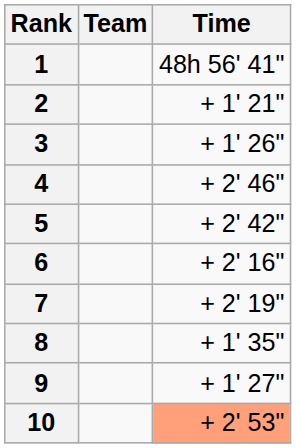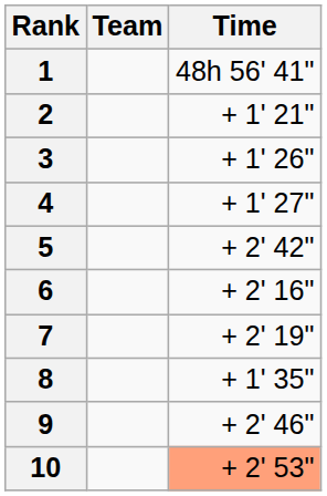 <table class="wikitable">
 <tr>
 <th scope="col">Rank</th>
 <th scope="col">Team</th>
 <th scope="col">Time</th>
 </tr>
 <tr>
 <th scope="row">1</th>
 <td> </td>
 <td align="right">48h 56' 41"</td>
 </tr>
 <tr>
 <th scope="row">2</th>
 <td> </td>
 <td align="right">+ 1' 21"</td>
 </tr>
 <tr>
 <th scope="row">3</th>
 <td> </td>
 <td align="right">+ 1' 26"</td>
 </tr>
 <tr>
 <th scope="row">4</th>
 <td> </td>
-<td align="right">+ 2' 46"</td>
+<td align="right">+ 1' 27"</td>
 </tr>
 <tr>
 <th scope="row">5</th>
 <td> </td>
 <td align="right">+ 2' 42"</td>
 </tr>
 <tr>
 <th scope="row">6</th>
 <td> </td>
 <td align="right">+ 2' 16"</td>
 </tr>
 <tr>
 <th scope="row">7</th>
 <td> </td>
 <td align="right">+ 2' 19"</td>
 </tr>
 <tr>
 <th scope="row">8</th>
 <td> </td>
 <td align="right">+ 1' 35"</td>
 </tr>
 <tr>
 <th scope="row">9</th>
 <td> </td>
-<td align="right">+ 1' 27"</td>
+<td align="right">+ 2' 46"</td>
 </tr>
 <tr>
 <th scope="row">10</th>
 <td> </td>
 <td align="right" style="background: lightsalmon;">+ 2' 53"</td>
 </tr>
 </table>
